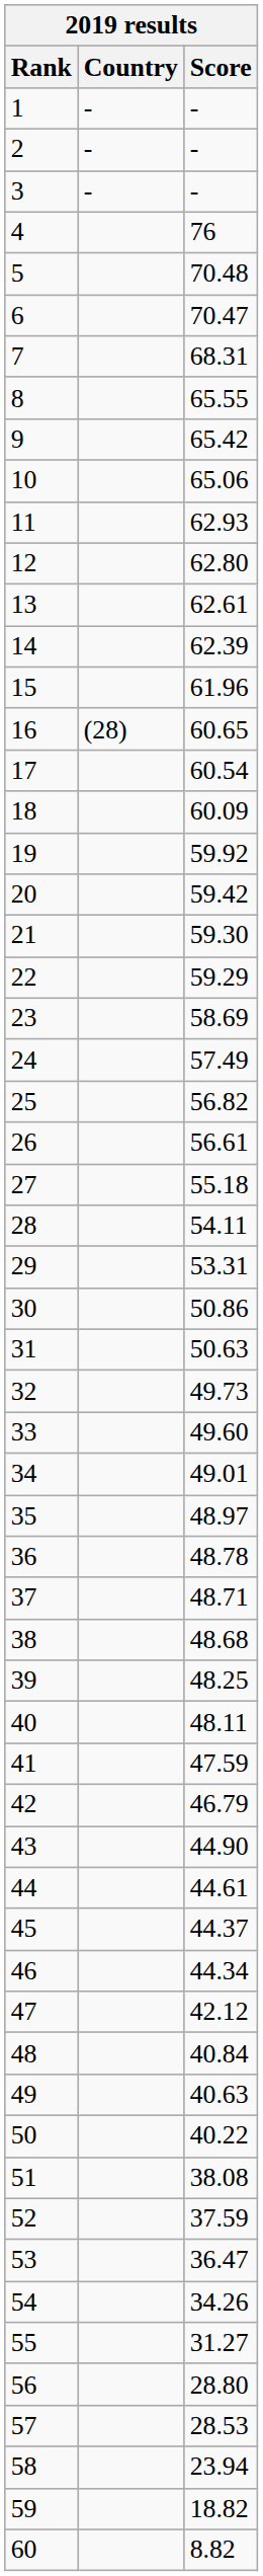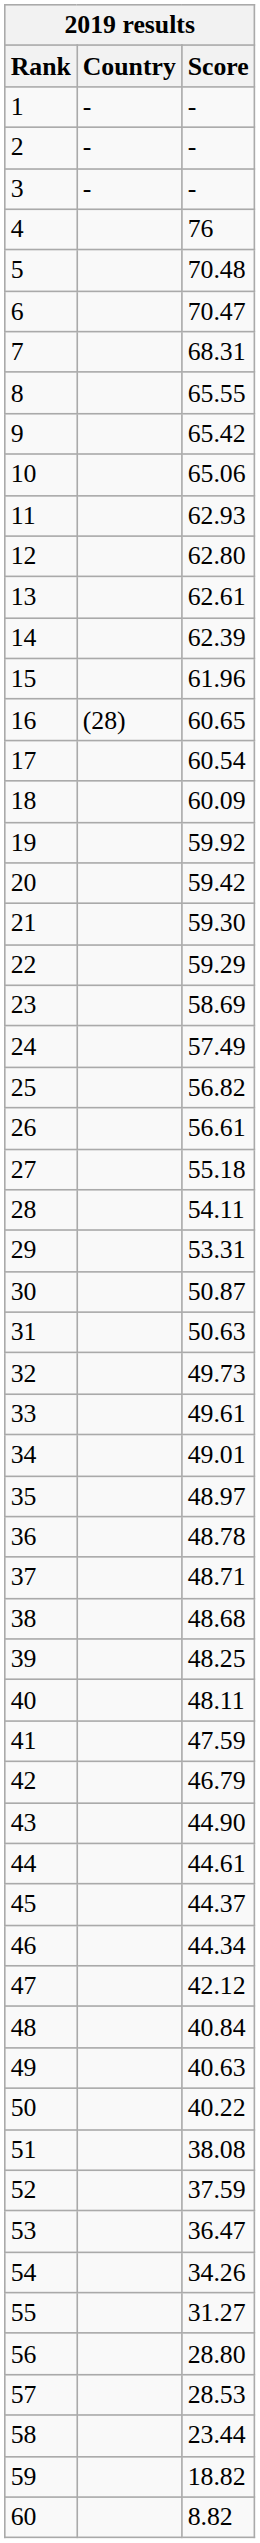 <table class="wikitable sortable">
 <tr>
 <th colspan="3">2019 results</th>
 </tr>
 <tr>
 <th>Rank</th>
 <th>Country</th>
 <th>Score</th>
 </tr>
 <tr>
 <td>1</td>
 <td>-</td>
 <td>-</td>
 </tr>
 <tr>
 <td>2</td>
 <td>-</td>
 <td>-</td>
 </tr>
 <tr>
 <td>3</td>
 <td>-</td>
 <td>-</td>
 </tr>
 <tr>
 <td>4</td>
 <td></td>
 <td>76</td>
 </tr>
 <tr>
 <td>5</td>
 <td></td>
 <td>70.48</td>
 </tr>
 <tr>
 <td>6</td>
 <td></td>
 <td>70.47</td>
 </tr>
 <tr>
 <td>7</td>
 <td></td>
 <td>68.31</td>
 </tr>
 <tr>
 <td>8</td>
 <td></td>
 <td>65.55</td>
 </tr>
 <tr>
 <td>9</td>
 <td></td>
 <td>65.42</td>
 </tr>
 <tr>
 <td>10</td>
 <td></td>
 <td>65.06</td>
 </tr>
 <tr>
 <td>11</td>
 <td></td>
 <td>62.93</td>
 </tr>
 <tr>
 <td>12</td>
 <td></td>
 <td>62.80</td>
 </tr>
 <tr>
 <td>13</td>
 <td></td>
 <td>62.61</td>
 </tr>
 <tr>
 <td>14</td>
 <td></td>
 <td>62.39</td>
 </tr>
 <tr>
 <td>15</td>
 <td></td>
 <td>61.96</td>
 </tr>
 <tr>
 <td>16</td>
 <td> (28)</td>
 <td>60.65</td>
 </tr>
 <tr>
 <td>17</td>
 <td></td>
 <td>60.54</td>
 </tr>
 <tr>
 <td>18</td>
 <td></td>
 <td>60.09</td>
 </tr>
 <tr>
 <td>19</td>
 <td></td>
 <td>59.92</td>
 </tr>
 <tr>
 <td>20</td>
 <td></td>
 <td>59.42</td>
 </tr>
 <tr>
 <td>21</td>
 <td></td>
 <td>59.30</td>
 </tr>
 <tr>
 <td>22</td>
 <td></td>
 <td>59.29</td>
 </tr>
 <tr>
 <td>23</td>
 <td></td>
 <td>58.69</td>
 </tr>
 <tr>
 <td>24</td>
 <td></td>
 <td>57.49</td>
 </tr>
 <tr>
 <td>25</td>
 <td></td>
 <td>56.82</td>
 </tr>
 <tr>
 <td>26</td>
 <td></td>
 <td>56.61</td>
 </tr>
 <tr>
 <td>27</td>
 <td></td>
 <td>55.18</td>
 </tr>
 <tr>
 <td>28</td>
 <td></td>
 <td>54.11</td>
 </tr>
 <tr>
 <td>29</td>
 <td></td>
 <td>53.31</td>
 </tr>
 <tr>
 <td>30</td>
 <td></td>
-<td>50.86</td>
+<td>50.87</td>
 </tr>
 <tr>
 <td>31</td>
 <td></td>
 <td>50.63</td>
 </tr>
 <tr>
 <td>32</td>
 <td></td>
 <td>49.73</td>
 </tr>
 <tr>
 <td>33</td>
 <td></td>
-<td>49.60</td>
+<td>49.61</td>
 </tr>
 <tr>
 <td>34</td>
 <td></td>
 <td>49.01</td>
 </tr>
 <tr>
 <td>35</td>
 <td></td>
 <td>48.97</td>
 </tr>
 <tr>
 <td>36</td>
 <td></td>
 <td>48.78</td>
 </tr>
 <tr>
 <td>37</td>
 <td></td>
 <td>48.71</td>
 </tr>
 <tr>
 <td>38</td>
 <td></td>
 <td>48.68</td>
 </tr>
 <tr>
 <td>39</td>
 <td></td>
 <td>48.25</td>
 </tr>
 <tr>
 <td>40</td>
 <td></td>
 <td>48.11</td>
 </tr>
 <tr>
 <td>41</td>
 <td></td>
 <td>47.59</td>
 </tr>
 <tr>
 <td>42</td>
 <td></td>
 <td>46.79</td>
 </tr>
 <tr>
 <td>43</td>
 <td></td>
 <td>44.90</td>
 </tr>
 <tr>
 <td>44</td>
 <td></td>
 <td>44.61</td>
 </tr>
 <tr>
 <td>45</td>
 <td></td>
 <td>44.37</td>
 </tr>
 <tr>
 <td>46</td>
 <td></td>
 <td>44.34</td>
 </tr>
 <tr>
 <td>47</td>
 <td></td>
 <td>42.12</td>
 </tr>
 <tr>
 <td>48</td>
 <td></td>
 <td>40.84</td>
 </tr>
 <tr>
 <td>49</td>
 <td></td>
 <td>40.63</td>
 </tr>
 <tr>
 <td>50</td>
 <td></td>
 <td>40.22</td>
 </tr>
 <tr>
 <td>51</td>
 <td></td>
 <td>38.08</td>
 </tr>
 <tr>
 <td>52</td>
 <td></td>
 <td>37.59</td>
 </tr>
 <tr>
 <td>53</td>
 <td></td>
 <td>36.47</td>
 </tr>
 <tr>
 <td>54</td>
 <td></td>
 <td>34.26</td>
 </tr>
 <tr>
 <td>55</td>
 <td></td>
 <td>31.27</td>
 </tr>
 <tr>
 <td>56</td>
 <td></td>
 <td>28.80</td>
 </tr>
 <tr>
 <td>57</td>
 <td></td>
 <td>28.53</td>
 </tr>
 <tr>
 <td>58</td>
 <td></td>
-<td>23.94</td>
+<td>23.44</td>
 </tr>
 <tr>
 <td>59</td>
 <td></td>
 <td>18.82</td>
 </tr>
 <tr>
 <td>60</td>
 <td></td>
 <td>8.82</td>
 </tr>
 </table>
